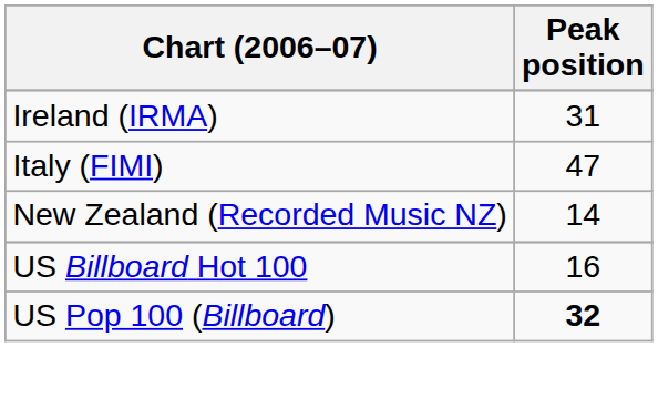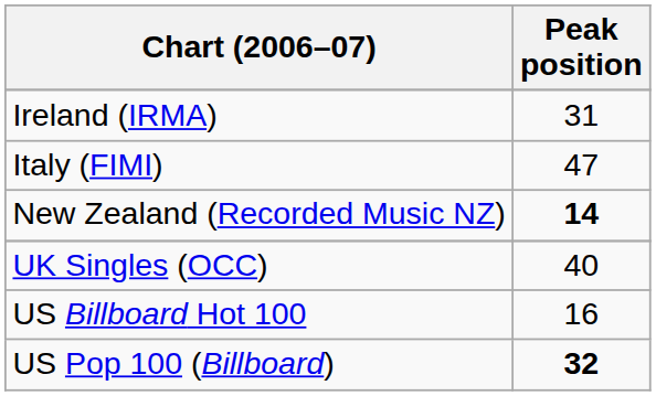 <table class="wikitable sortable plainrowheaders">
 <tr>
 <th align="center">Chart (2006–07)</th>
 <th align="center">Peak<br>position</th>
 </tr>
 <tr>
 </tr>
 <tr>
 <td>Ireland (<a href='#'>IRMA</a>)</td>
 <td align="center">31</td>
 </tr>
 <tr>
 <td>Italy (<a href='#'>FIMI</a>)</td>
 <td align="center">47</td>
 </tr>
 <tr>
 <td>New Zealand (<a href='#'>Recorded Music NZ</a>)</td>
-<td align="center">14</td>
+<td align="center"><strong>14</strong></td>
 </tr>
 <tr>
+</tr>
+<tr>
+<td><a href='#'>UK Singles</a> (<a href='#'>OCC</a>)</td>
+<td align="center">40</td>
 </tr>
 <tr>
 <td>US <a href='#'><em>Billboard</em> Hot 100</a></td>
 <td align="center">16</td>
 </tr>
 <tr>
 <td>US <a href='#'>Pop 100</a> (<em><a href='#'>Billboard</a></em>)</td>
 <td align="center"><strong>32</strong></td>
 </tr>
 </table>
